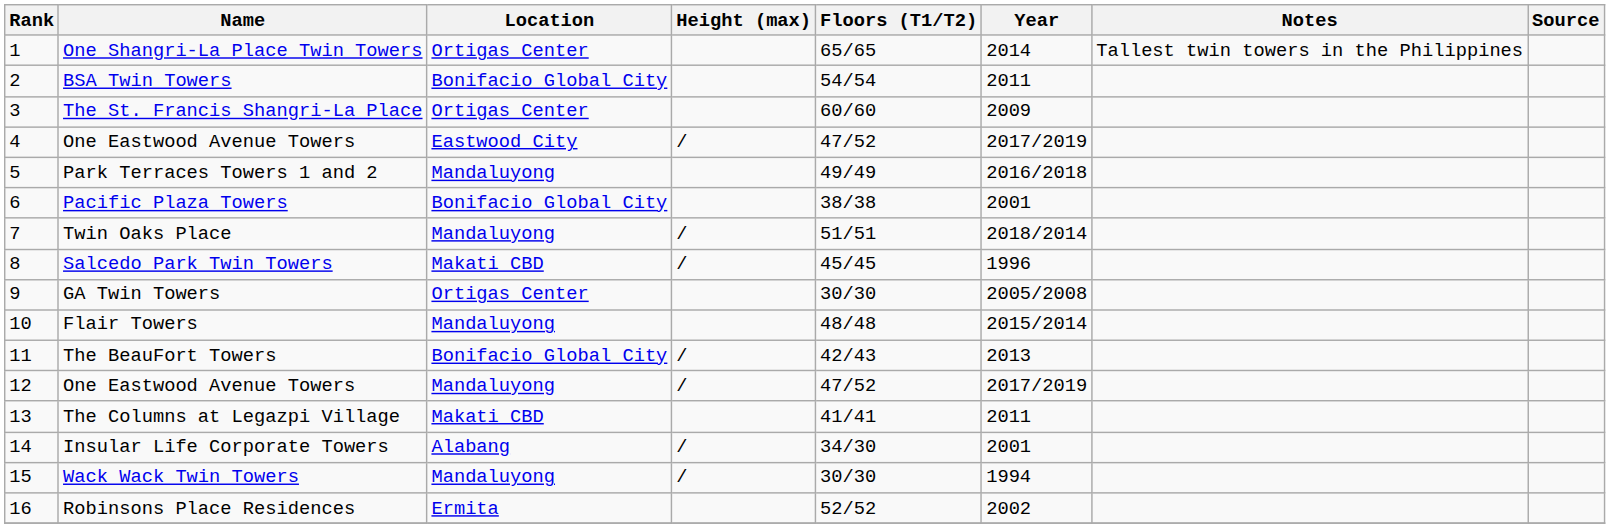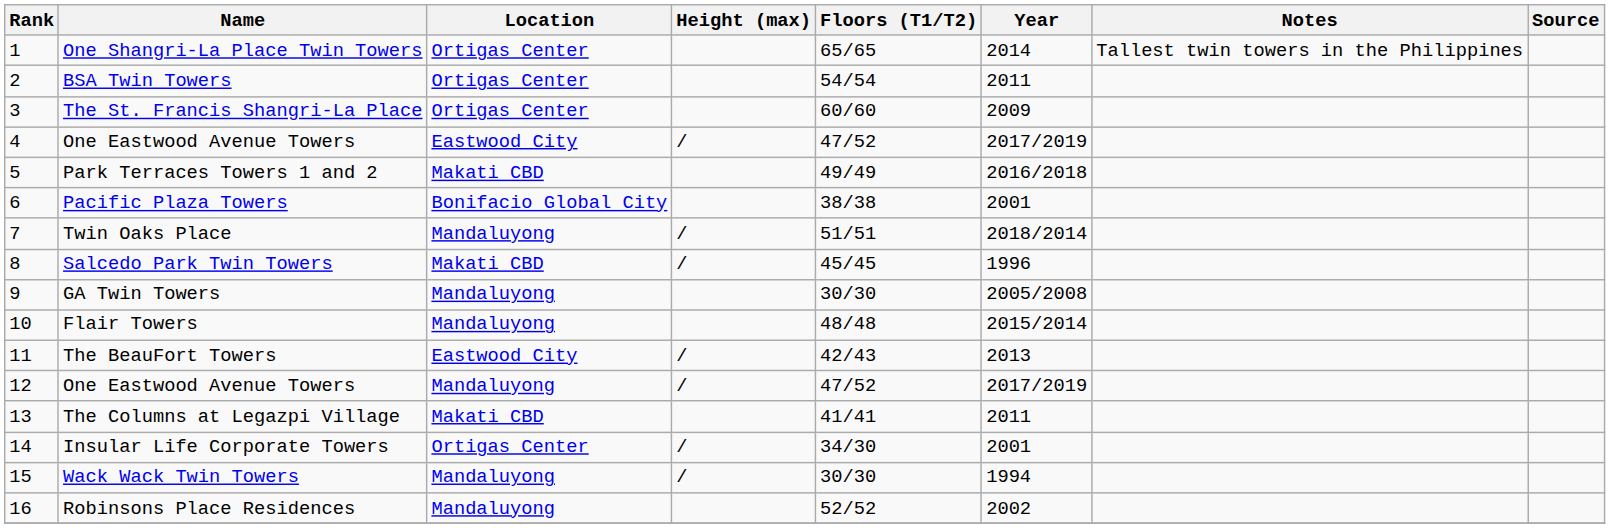 <table class="wikitable sortable">
 <tr>
 <th>Rank</th>
 <th>Name</th>
 <th>Location</th>
 <th>Height (max)</th>
 <th>Floors (T1/T2)</th>
 <th>Year</th>
 <th>Notes</th>
 <th>Source</th>
 </tr>
 <tr>
 <td>1</td>
 <td><a href='#'>One Shangri-La Place Twin Towers</a></td>
 <td><a href='#'>Ortigas Center</a></td>
 <td></td>
 <td>65/65</td>
 <td>2014</td>
 <td>Tallest twin towers in the Philippines</td>
 <td></td>
 </tr>
 <tr>
 <td>2</td>
 <td><a href='#'>BSA Twin Towers</a></td>
-<td><a href='#'>Bonifacio Global City</a></td>
+<td><a href='#'>Ortigas Center</a></td>
 <td></td>
 <td>54/54</td>
 <td>2011</td>
 <td></td>
 <td></td>
 </tr>
 <tr>
 <td>3</td>
 <td><a href='#'>The St. Francis Shangri-La Place</a></td>
 <td><a href='#'>Ortigas Center</a></td>
 <td></td>
 <td>60/60</td>
 <td>2009</td>
 <td></td>
 <td></td>
 </tr>
 <tr>
 <td>4</td>
 <td>One Eastwood Avenue Towers</td>
 <td><a href='#'>Eastwood City</a></td>
 <td>/<br></td>
 <td>47/52</td>
 <td>2017/2019</td>
 <td></td>
 <td></td>
 </tr>
 <tr>
 <td>5</td>
 <td>Park Terraces Towers 1 and 2</td>
-<td><a href='#'>Mandaluyong</a></td>
+<td><a href='#'>Makati CBD</a></td>
 <td></td>
 <td>49/49</td>
 <td>2016/2018</td>
 <td></td>
 <td></td>
 </tr>
 <tr>
 <td>6</td>
 <td><a href='#'>Pacific Plaza Towers</a></td>
 <td><a href='#'>Bonifacio Global City</a></td>
 <td></td>
 <td>38/38</td>
 <td>2001</td>
 <td></td>
 <td></td>
 </tr>
 <tr>
 <td>7</td>
 <td>Twin Oaks Place</td>
 <td><a href='#'>Mandaluyong</a></td>
 <td>/<br></td>
 <td>51/51</td>
 <td>2018/2014</td>
 <td></td>
 <td></td>
 </tr>
 <tr>
 <td>8</td>
 <td><a href='#'>Salcedo Park Twin Towers</a></td>
 <td><a href='#'>Makati CBD</a></td>
 <td>/<br></td>
 <td>45/45</td>
 <td>1996</td>
 <td></td>
 <td></td>
 </tr>
 <tr>
 <td>9</td>
 <td>GA Twin Towers</td>
-<td><a href='#'>Ortigas Center</a></td>
+<td><a href='#'>Mandaluyong</a></td>
 <td></td>
 <td>30/30</td>
 <td>2005/2008</td>
 <td></td>
 <td></td>
 </tr>
 <tr>
 <td>10</td>
 <td>Flair Towers</td>
 <td><a href='#'>Mandaluyong</a></td>
 <td></td>
 <td>48/48</td>
 <td>2015/2014</td>
 <td></td>
 <td></td>
 </tr>
 <tr>
 <td>11</td>
 <td>The BeauFort Towers</td>
-<td><a href='#'>Bonifacio Global City</a></td>
+<td><a href='#'>Eastwood City</a></td>
 <td>/<br></td>
 <td>42/43</td>
 <td>2013</td>
 <td></td>
 <td></td>
 </tr>
 <tr>
 <td>12</td>
 <td>One Eastwood Avenue Towers</td>
 <td><a href='#'>Mandaluyong</a></td>
 <td>/<br></td>
 <td>47/52</td>
 <td>2017/2019</td>
 <td></td>
 <td></td>
 </tr>
 <tr>
 <td>13</td>
 <td>The Columns at Legazpi Village</td>
 <td><a href='#'>Makati CBD</a></td>
 <td></td>
 <td>41/41</td>
 <td>2011</td>
 <td></td>
 <td></td>
 </tr>
 <tr>
 <td>14</td>
 <td>Insular Life Corporate Towers</td>
-<td><a href='#'>Alabang</a></td>
+<td><a href='#'>Ortigas Center</a></td>
 <td>/<br></td>
 <td>34/30</td>
 <td>2001</td>
 <td></td>
 <td></td>
 </tr>
 <tr>
 <td>15</td>
 <td><a href='#'>Wack Wack Twin Towers</a></td>
 <td><a href='#'>Mandaluyong</a></td>
 <td>/<br></td>
 <td>30/30</td>
 <td>1994</td>
 <td></td>
 <td></td>
 </tr>
 <tr>
 <td>16</td>
 <td>Robinsons Place Residences</td>
-<td><a href='#'>Ermita</a></td>
+<td><a href='#'>Mandaluyong</a></td>
 <td></td>
 <td>52/52</td>
 <td>2002</td>
 <td></td>
 <td></td>
 </tr>
 <tr>
 </tr>
 </table>
